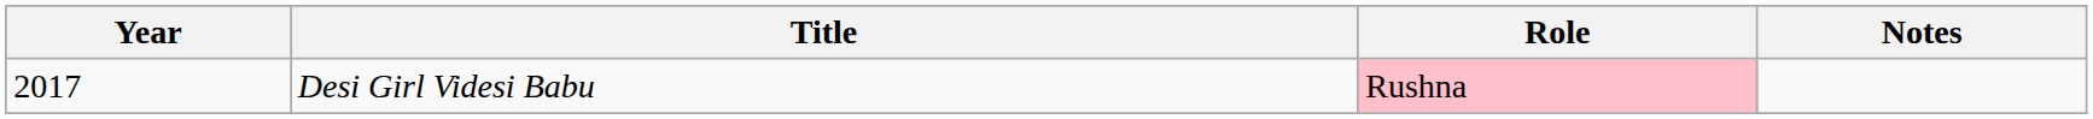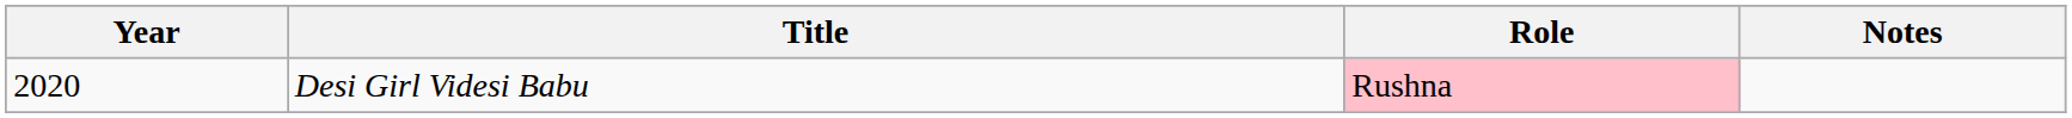 <table class="wikitable" style="width:78%;">
 <tr>
 <th>Year</th>
 <th>Title</th>
 <th>Role</th>
 <th>Notes</th>
 </tr>
 <tr>
-<td>2017</td>
+<td>2020</td>
 <td><em>Desi Girl Videsi Babu</em></td>
 <td style="background: pink;">Rushna</td>
 <td></td>
 </tr>
 </table>
